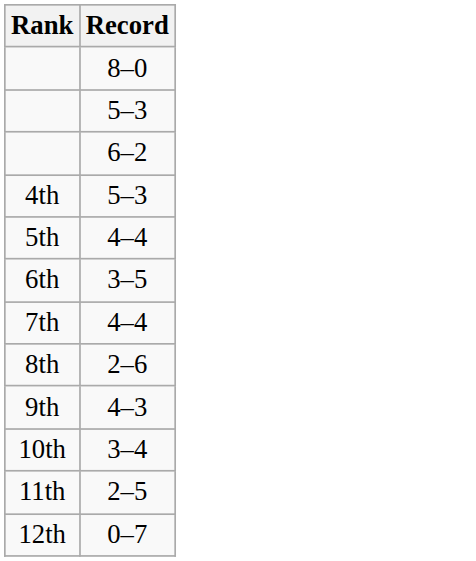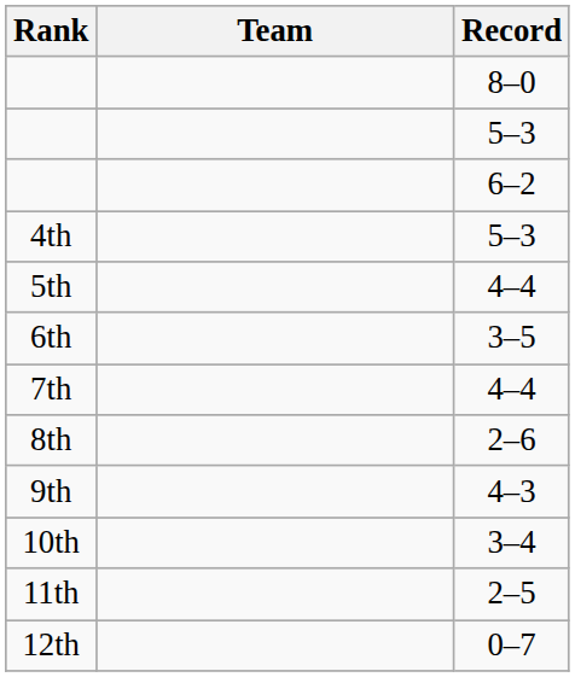 <table class=wikitable style="text-align:center;">
 <tr>
 <th>Rank</th>
+<th width=170>Team</th>
 <th>Record</th>
 </tr>
 <tr>
 <td></td>
+<td align=left></td>
 <td>8–0</td>
 </tr>
 <tr>
 <td></td>
+<td align=left></td>
 <td>5–3</td>
 </tr>
 <tr>
 <td></td>
+<td align=left></td>
 <td>6–2</td>
 </tr>
 <tr>
 <td>4th</td>
+<td align=left></td>
 <td>5–3</td>
 </tr>
 <tr>
 <td>5th</td>
+<td align=left></td>
 <td>4–4</td>
 </tr>
 <tr>
 <td>6th</td>
+<td align=left></td>
 <td>3–5</td>
 </tr>
 <tr>
 <td>7th</td>
+<td align=left></td>
 <td>4–4</td>
 </tr>
 <tr>
 <td>8th</td>
+<td align=left></td>
 <td>2–6</td>
 </tr>
 <tr>
 <td>9th</td>
+<td align=left></td>
 <td>4–3</td>
 </tr>
 <tr>
 <td>10th</td>
+<td align=left></td>
 <td>3–4</td>
 </tr>
 <tr>
 <td>11th</td>
+<td align=left></td>
 <td>2–5</td>
 </tr>
 <tr>
 <td>12th</td>
+<td align=left></td>
 <td>0–7</td>
 </tr>
 </table>
